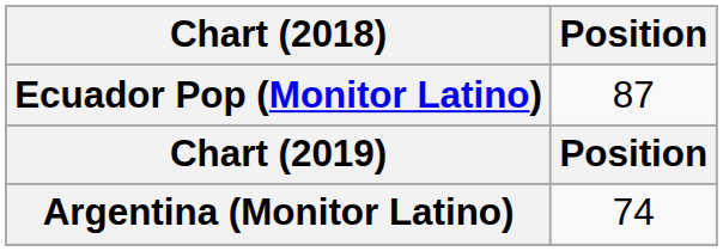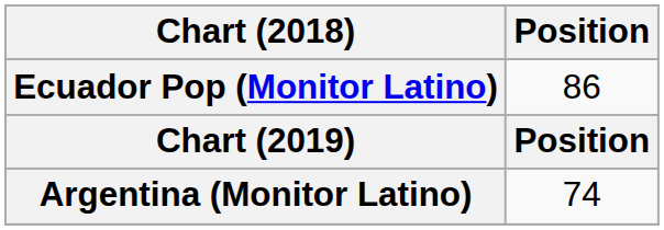 <table class="wikitable plainrowheaders sortable" style="text-align:center">
 <tr>
 <th scope="col">Chart (2018)</th>
 <th scope="col">Position</th>
 </tr>
 <tr>
 <th scope="row">Ecuador Pop (<a href='#'>Monitor Latino</a>)</th>
-<td>87</td>
+<td>86</td>
 </tr>
 <tr>
 <th scope="col">Chart (2019)</th>
 <th scope="col">Position</th>
 </tr>
 <tr>
 <th scope="row">Argentina (Monitor Latino)</th>
 <td>74</td>
 </tr>
 <tr>
 </tr>
 </table>
